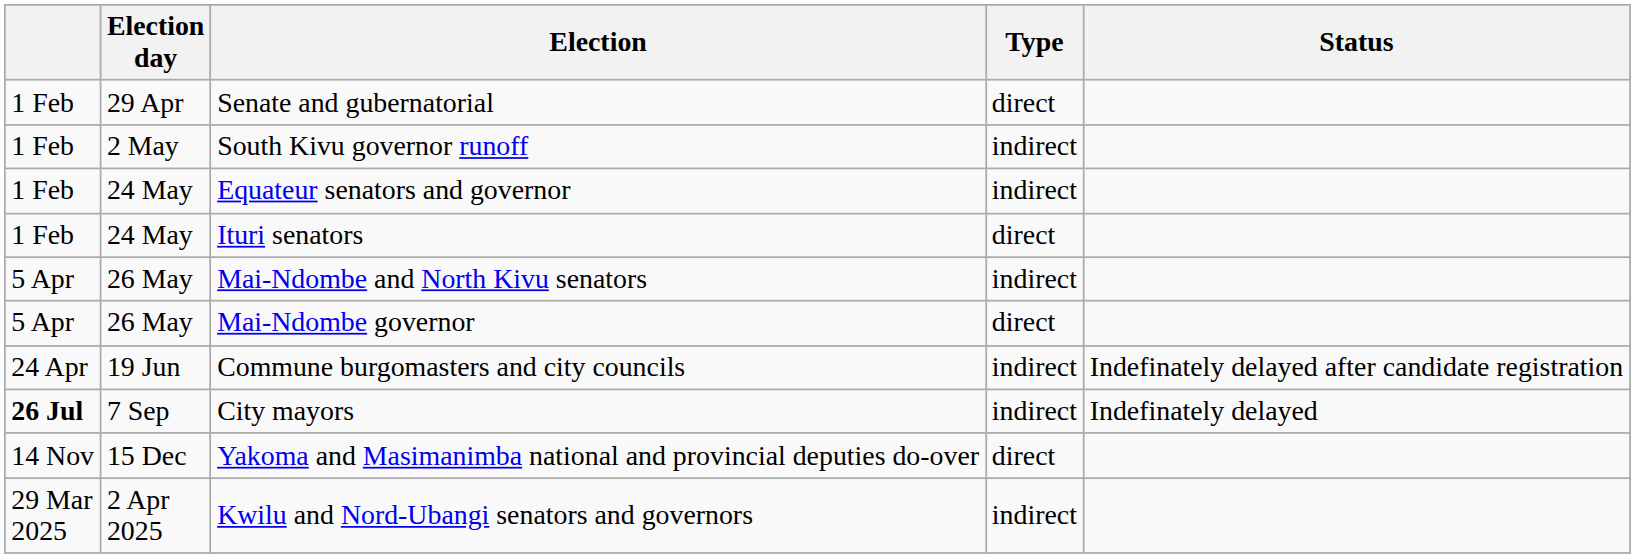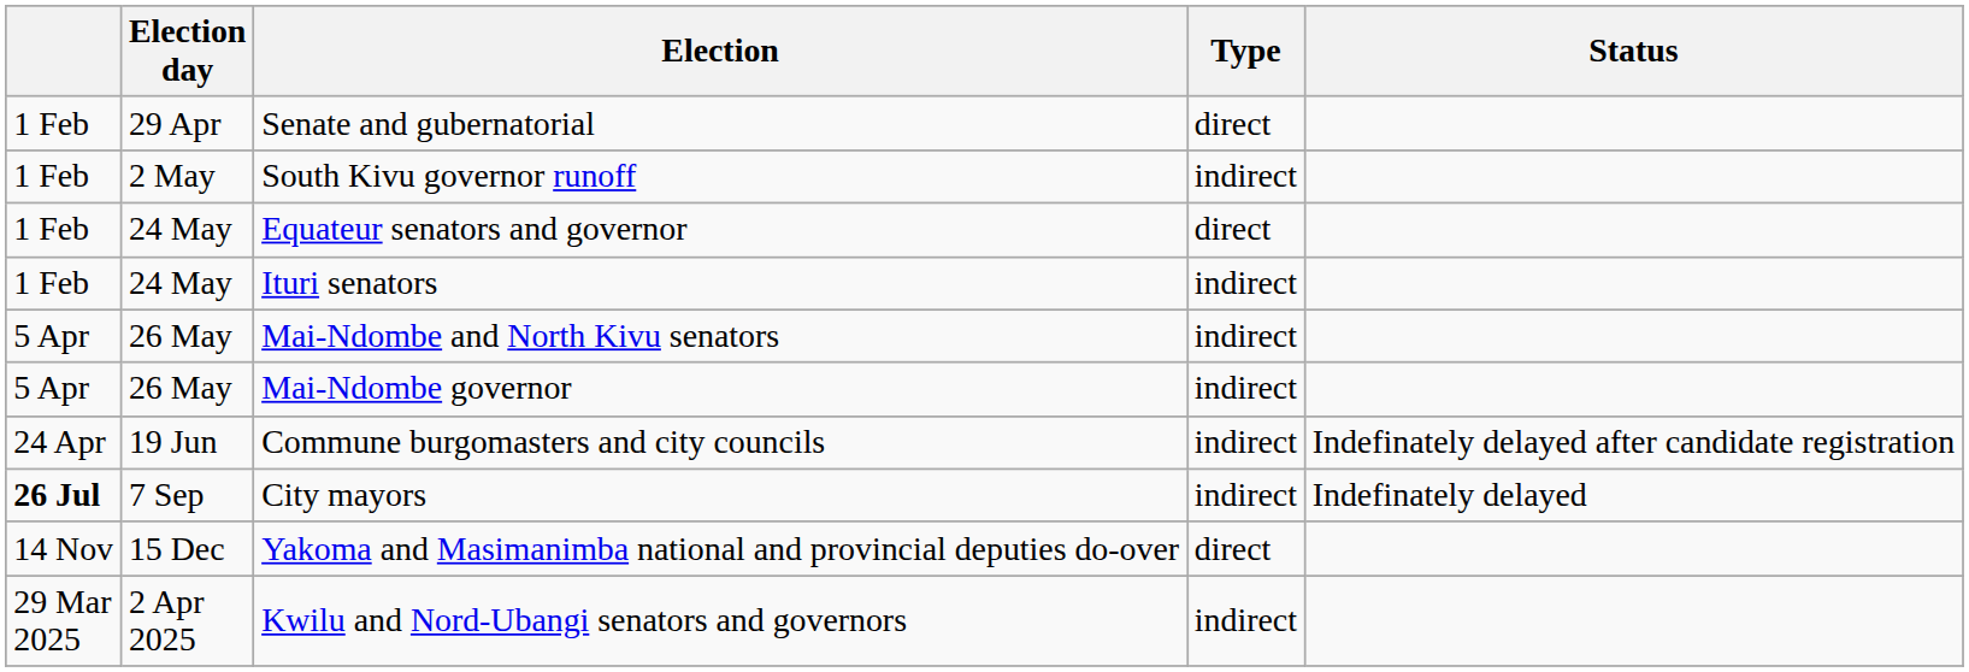 <table class="wikitable sortable  static-row-numbers">
 <tr>
 <th data-sort-type=date></th>
 <th data-sort-type=date>Election<br>day</th>
 <th class="unsortable">Election</th>
 <th>Type</th>
 <th>Status</th>
 </tr>
 <tr>
 <td data-sort-value="1 Feb 2024">1 Feb</td>
 <td data-sort-value="29 Apr 2024">29 Apr</td>
 <td>Senate and gubernatorial</td>
 <td>direct</td>
 <td></td>
 </tr>
 <tr>
 <td data-sort-value="1 Feb 2024">1 Feb</td>
 <td data-sort-value="2 May 2024">2 May</td>
 <td>South Kivu governor <a href='#'>runoff</a></td>
 <td>indirect</td>
 <td></td>
 </tr>
 <tr>
 <td data-sort-value="1 Feb 2024">1 Feb</td>
 <td data-sort-value="24 May 2024">24 May</td>
 <td><a href='#'>Equateur</a> senators and governor</td>
-<td>indirect</td>
+<td>direct</td>
 <td></td>
 </tr>
 <tr>
 <td data-sort-value="1 Feb 2024">1 Feb</td>
 <td data-sort-value="24 May 2024">24 May</td>
 <td><a href='#'>Ituri</a> senators</td>
-<td>direct</td>
+<td>indirect</td>
 <td></td>
 </tr>
 <tr>
 <td data-sort-value="5 Apr 2024">5 Apr</td>
 <td data-sort-value="26 May 2024">26 May</td>
 <td><a href='#'>Mai-Ndombe</a> and <a href='#'>North Kivu</a> senators</td>
 <td>indirect</td>
 <td></td>
 </tr>
 <tr>
 <td data-sort-value="5 Apr 2024">5 Apr</td>
 <td data-sort-value="2 Jun 2024">26 May</td>
 <td><a href='#'>Mai-Ndombe</a> governor</td>
-<td>direct</td>
+<td>indirect</td>
 <td></td>
 </tr>
 <tr>
 <td data-sort-value="24 Apr 2024">24 Apr</td>
 <td data-sort-value="19 Jun 2024">19 Jun</td>
 <td>Commune burgomasters and city councils</td>
 <td>indirect</td>
 <td>Indefinately delayed after candidate registration</td>
 </tr>
 <tr>
 <td data-sort-value="26 Jul 2024"><strong>26 Jul</strong></td>
 <td data-sort-value="7 Sep 2024">7 Sep</td>
 <td>City mayors</td>
 <td>indirect</td>
 <td>Indefinately delayed</td>
 </tr>
 <tr>
 <td data-sort-value="14 Nov 2024">14 Nov</td>
 <td data-sort-value="15 Dec 2024">15 Dec</td>
 <td><a href='#'>Yakoma</a> and <a href='#'>Masimanimba</a> national and provincial deputies do-over</td>
 <td>direct</td>
 <td></td>
 </tr>
 <tr>
 <td data-sort-value="29 Mar 2025">29 Mar<br>2025</td>
 <td data-sort-value="2 Apr 2025">2 Apr<br>2025</td>
 <td><a href='#'>Kwilu</a> and <a href='#'>Nord-Ubangi</a> senators and governors</td>
 <td>indirect</td>
 <td></td>
 </tr>
 </table>
